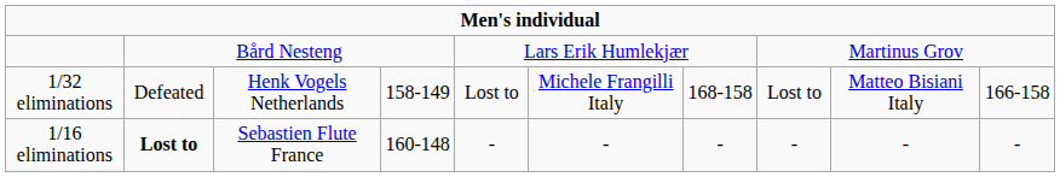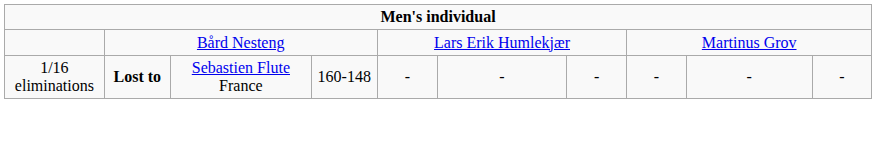 <table class="wikitable">
 <tr>
 <td align=center colspan=10><strong>Men's individual</strong></td>
 </tr>
 <tr>
 <td></td>
 <td align=center colspan=3><a href='#'>Bård Nesteng</a></td>
 <td align=center colspan=3><a href='#'>Lars Erik Humlekjær</a></td>
 <td align=center colspan=3><a href='#'>Martinus Grov</a></td>
-</tr>
-<tr>
-<td width="100px" align=center>1/32 eliminations</td>
-<td width="75px" align= center>Defeated</td>
-<td width="175px" align=center><a href='#'>Henk Vogels</a> <br>Netherlands</td>
-<td width="75px" align=center>158-149</td>
-<td width="75px" align= center>Lost to</td>
-<td width="175px" align=center><a href='#'>Michele Frangilli</a> <br>Italy</td>
-<td width="75px" align=center>168-158</td>
-<td width="75px" align= center>Lost to</td>
-<td width="175px" align=center><a href='#'>Matteo Bisiani</a> <br>Italy</td>
-<td width="75px" align=center>166-158</td>
 </tr>
 <tr>
 <td width="100px" align=center>1/16 eliminations</td>
 <td width="75px" align= center><strong>Lost to</strong></td>
 <td width="175px" align=center><a href='#'>Sebastien Flute</a> <br>France</td>
 <td width="75px" align=center>160-148</td>
 <td width="75px" align= center>-</td>
 <td width="175px" align=center>-</td>
 <td width="75px" align=center>-</td>
 <td width="75px" align= center>-</td>
 <td width="175px" align=center>-</td>
 <td width="75px" align=center>-</td>
 </tr>
 </table>
